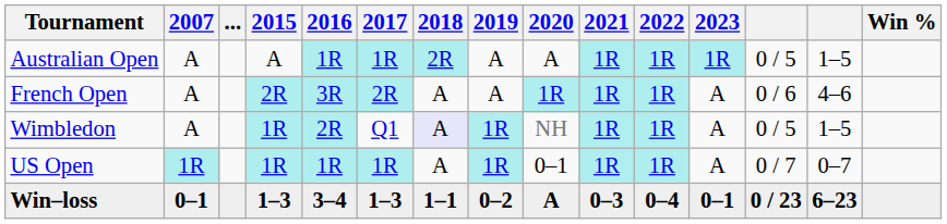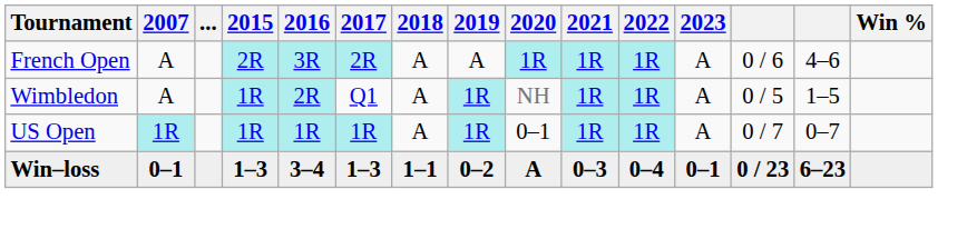 <table class=wikitable nowrap style="text-align:center">
 <tr>
 <th>Tournament</th>
 <th><a href='#'>2007</a></th>
 <th>...</th>
 <th><a href='#'>2015</a></th>
 <th><a href='#'>2016</a></th>
 <th><a href='#'>2017</a></th>
 <th><a href='#'>2018</a></th>
 <th><a href='#'>2019</a></th>
 <th><a href='#'>2020</a></th>
 <th><a href='#'>2021</a></th>
 <th><a href='#'>2022</a></th>
 <th><a href='#'>2023</a></th>
 <th></th>
 <th></th>
 <th>Win %</th>
-</tr>
-<tr>
-<td align=left><a href='#'>Australian Open</a></td>
-<td>A</td>
-<td></td>
-<td>A</td>
-<td bgcolor=afeeee><a href='#'>1R</a></td>
-<td bgcolor=afeeee><a href='#'>1R</a></td>
-<td bgcolor=afeeee><a href='#'>2R</a></td>
-<td>A</td>
-<td>A</td>
-<td bgcolor=afeeee><a href='#'>1R</a></td>
-<td bgcolor=afeeee><a href='#'>1R</a></td>
-<td bgcolor=afeeee><a href='#'>1R</a></td>
-<td>0 / 5</td>
-<td>1–5</td>
-<td></td>
 </tr>
 <tr>
 <td align=left><a href='#'>French Open</a></td>
 <td>A</td>
 <td></td>
 <td bgcolor=afeeee><a href='#'>2R</a></td>
 <td bgcolor=afeeee><a href='#'>3R</a></td>
 <td bgcolor=afeeee><a href='#'>2R</a></td>
 <td>A</td>
 <td>A</td>
 <td bgcolor=afeeee><a href='#'>1R</a></td>
 <td bgcolor=afeeee><a href='#'>1R</a></td>
 <td bgcolor=afeeee><a href='#'>1R</a></td>
 <td>A</td>
 <td>0 / 6</td>
 <td>4–6</td>
 <td></td>
 </tr>
 <tr>
 <td align=left><a href='#'>Wimbledon</a></td>
 <td>A</td>
 <td></td>
 <td bgcolor=afeeee><a href='#'>1R</a></td>
 <td bgcolor=afeeee><a href='#'>2R</a></td>
 <td><a href='#'>Q1</a></td>
-<td style="background: lavender;">A</td>
+<td>A</td>
 <td bgcolor=afeeee><a href='#'>1R</a></td>
 <td style=color:#767676>NH</td>
 <td bgcolor=afeeee><a href='#'>1R</a></td>
 <td bgcolor=afeeee><a href='#'>1R</a></td>
 <td>A</td>
 <td>0 / 5</td>
 <td>1–5</td>
 <td></td>
 </tr>
 <tr>
 <td align=left><a href='#'>US Open</a></td>
 <td bgcolor=afeeee><a href='#'>1R</a></td>
 <td></td>
 <td bgcolor=afeeee><a href='#'>1R</a></td>
 <td bgcolor=afeeee><a href='#'>1R</a></td>
 <td bgcolor=afeeee><a href='#'>1R</a></td>
 <td>A</td>
 <td bgcolor=afeeee><a href='#'>1R</a></td>
 <td>0–1</td>
 <td bgcolor=afeeee><a href='#'>1R</a></td>
 <td bgcolor=afeeee><a href='#'>1R</a></td>
 <td>A</td>
 <td>0 / 7</td>
 <td>0–7</td>
 <td></td>
 </tr>
 <tr style=background:#efefef;font-weight:bold>
 <td align=left>Win–loss</td>
 <td>0–1</td>
 <td></td>
 <td>1–3</td>
 <td>3–4</td>
 <td>1–3</td>
 <td>1–1</td>
 <td>0–2</td>
 <td>A</td>
 <td>0–3</td>
 <td>0–4</td>
 <td>0–1</td>
 <td>0 / 23</td>
 <td>6–23</td>
 <td></td>
 </tr>
 </table>
